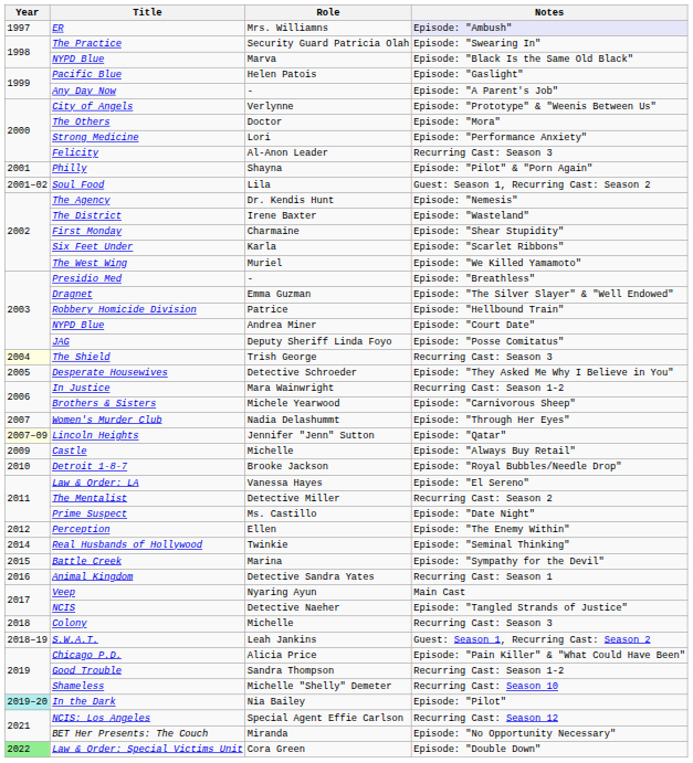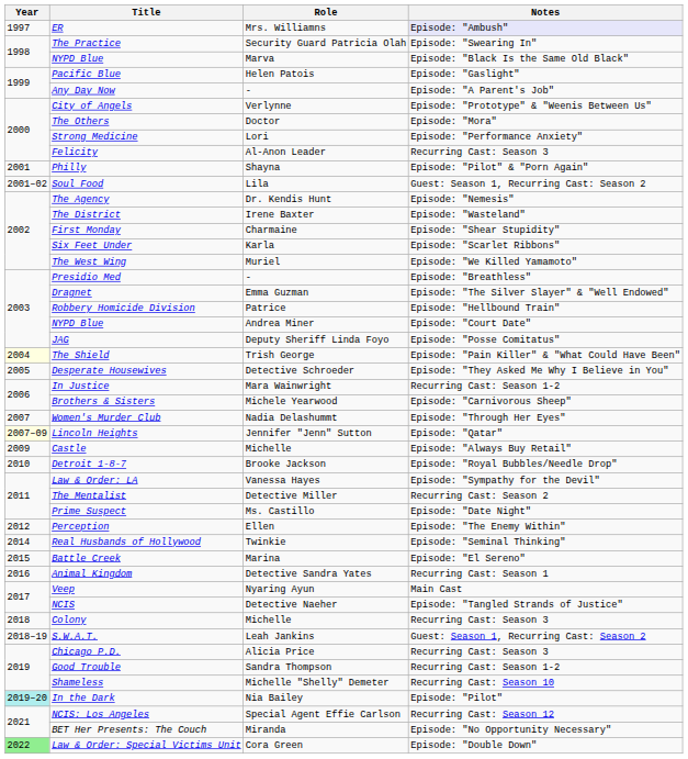 <table class="wikitable sortable">
 <tr>
 <th>Year</th>
 <th>Title</th>
 <th>Role</th>
 <th>Notes</th>
 </tr>
 <tr>
 <td>1997</td>
 <td><em><a href='#'>ER</a></em></td>
 <td>Mrs. Williamns</td>
 <td style="background: lavender;">Episode: "Ambush"</td>
 </tr>
 <tr>
 <td rowspan="2">1998</td>
 <td><em><a href='#'>The Practice</a></em></td>
 <td>Security Guard Patricia Olah</td>
 <td>Episode: "Swearing In"</td>
 </tr>
 <tr>
 <td><em><a href='#'>NYPD Blue</a></em></td>
 <td>Marva</td>
 <td>Episode: "Black Is the Same Old Black"</td>
 </tr>
 <tr>
 <td rowspan="2">1999</td>
 <td><em><a href='#'>Pacific Blue</a></em></td>
 <td>Helen Patois</td>
 <td>Episode: "Gaslight"</td>
 </tr>
 <tr>
 <td><em><a href='#'>Any Day Now</a></em></td>
 <td>-</td>
 <td>Episode: "A Parent's Job"</td>
 </tr>
 <tr>
 <td rowspan="4">2000</td>
 <td><em><a href='#'>City of Angels</a></em></td>
 <td>Verlynne</td>
 <td>Episode: "Prototype" & "Weenis Between Us"</td>
 </tr>
 <tr>
 <td><em><a href='#'>The Others</a></em></td>
 <td>Doctor</td>
 <td>Episode: "Mora"</td>
 </tr>
 <tr>
 <td><em><a href='#'>Strong Medicine</a></em></td>
 <td>Lori</td>
 <td>Episode: "Performance Anxiety"</td>
 </tr>
 <tr>
 <td><em><a href='#'>Felicity</a></em></td>
 <td>Al-Anon Leader</td>
 <td>Recurring Cast: Season 3</td>
 </tr>
 <tr>
 <td>2001</td>
 <td><em><a href='#'>Philly</a></em></td>
 <td>Shayna</td>
 <td>Episode: "Pilot" & "Porn Again"</td>
 </tr>
 <tr>
 <td>2001–02</td>
 <td><em><a href='#'>Soul Food</a></em></td>
 <td>Lila</td>
 <td>Guest: Season 1, Recurring Cast: Season 2</td>
 </tr>
 <tr>
 <td rowspan="5">2002</td>
 <td><em><a href='#'>The Agency</a></em></td>
 <td>Dr. Kendis Hunt</td>
 <td>Episode: "Nemesis"</td>
 </tr>
 <tr>
 <td><em><a href='#'>The District</a></em></td>
 <td>Irene Baxter</td>
 <td>Episode: "Wasteland"</td>
 </tr>
 <tr>
 <td><em><a href='#'>First Monday</a></em></td>
 <td>Charmaine</td>
 <td>Episode: "Shear Stupidity"</td>
 </tr>
 <tr>
 <td><em><a href='#'>Six Feet Under</a></em></td>
 <td>Karla</td>
 <td>Episode: "Scarlet Ribbons"</td>
 </tr>
 <tr>
 <td><em><a href='#'>The West Wing</a></em></td>
 <td>Muriel</td>
 <td>Episode: "We Killed Yamamoto"</td>
 </tr>
 <tr>
 <td rowspan="5">2003</td>
 <td><em><a href='#'>Presidio Med</a></em></td>
 <td>-</td>
 <td>Episode: "Breathless"</td>
 </tr>
 <tr>
 <td><em><a href='#'>Dragnet</a></em></td>
 <td>Emma Guzman</td>
 <td>Episode: "The Silver Slayer" & "Well Endowed"</td>
 </tr>
 <tr>
 <td><em><a href='#'>Robbery Homicide Division</a></em></td>
 <td>Patrice</td>
 <td>Episode: "Hellbound Train"</td>
 </tr>
 <tr>
 <td><em><a href='#'>NYPD Blue</a></em></td>
 <td>Andrea Miner</td>
 <td>Episode: "Court Date"</td>
 </tr>
 <tr>
 <td><em><a href='#'>JAG</a></em></td>
 <td>Deputy Sheriff Linda Foyo</td>
 <td>Episode: "Posse Comitatus"</td>
 </tr>
 <tr>
 <td style="background: lightyellow;">2004</td>
 <td><em><a href='#'>The Shield</a></em></td>
 <td>Trish George</td>
-<td>Recurring Cast: Season 3</td>
+<td>Episode: "Pain Killer" & "What Could Have Been"</td>
 </tr>
 <tr>
 <td>2005</td>
 <td><em><a href='#'>Desperate Housewives</a></em></td>
 <td>Detective Schroeder</td>
 <td>Episode: "They Asked Me Why I Believe in You"</td>
 </tr>
 <tr>
 <td rowspan="2">2006</td>
 <td><em><a href='#'>In Justice</a></em></td>
 <td>Mara Wainwright</td>
 <td>Recurring Cast: Season 1-2</td>
 </tr>
 <tr>
 <td><em><a href='#'>Brothers & Sisters</a></em></td>
 <td>Michele Yearwood</td>
 <td>Episode: "Carnivorous Sheep"</td>
 </tr>
 <tr>
 <td>2007</td>
 <td><em><a href='#'>Women's Murder Club</a></em></td>
 <td>Nadia Delashummt</td>
 <td>Episode: "Through Her Eyes"</td>
 </tr>
 <tr>
 <td style="background: lightyellow;">2007–09</td>
 <td><em><a href='#'>Lincoln Heights</a></em></td>
 <td>Jennifer "Jenn" Sutton</td>
 <td>Episode: "Qatar"</td>
 </tr>
 <tr>
 <td>2009</td>
 <td><em><a href='#'>Castle</a></em></td>
 <td>Michelle</td>
 <td>Episode: "Always Buy Retail"</td>
 </tr>
 <tr>
 <td>2010</td>
 <td><em><a href='#'>Detroit 1-8-7</a></em></td>
 <td>Brooke Jackson</td>
 <td>Episode: "Royal Bubbles/Needle Drop"</td>
 </tr>
 <tr>
 <td rowspan="3">2011</td>
 <td><em><a href='#'>Law & Order: LA</a></em></td>
 <td>Vanessa Hayes</td>
-<td>Episode: "El Sereno"</td>
+<td>Episode: "Sympathy for the Devil"</td>
 </tr>
 <tr>
 <td><em><a href='#'>The Mentalist</a></em></td>
 <td>Detective Miller</td>
 <td>Recurring Cast: Season 2</td>
 </tr>
 <tr>
 <td><em><a href='#'>Prime Suspect</a></em></td>
 <td>Ms. Castillo</td>
 <td>Episode: "Date Night"</td>
 </tr>
 <tr>
 <td>2012</td>
 <td><em><a href='#'>Perception</a></em></td>
 <td>Ellen</td>
 <td>Episode: "The Enemy Within"</td>
 </tr>
 <tr>
 <td>2014</td>
 <td><em><a href='#'>Real Husbands of Hollywood</a></em></td>
 <td>Twinkie</td>
 <td>Episode: "Seminal Thinking"</td>
 </tr>
 <tr>
 <td>2015</td>
 <td><em><a href='#'>Battle Creek</a></em></td>
 <td>Marina</td>
-<td>Episode: "Sympathy for the Devil"</td>
+<td>Episode: "El Sereno"</td>
 </tr>
 <tr>
 <td>2016</td>
 <td><em><a href='#'>Animal Kingdom</a></em></td>
 <td>Detective Sandra Yates</td>
 <td>Recurring Cast: Season 1</td>
 </tr>
 <tr>
 <td rowspan="2">2017</td>
 <td><em><a href='#'>Veep</a></em></td>
 <td>Nyaring Ayun</td>
 <td>Main Cast</td>
 </tr>
 <tr>
 <td><em><a href='#'>NCIS</a></em></td>
 <td>Detective Naeher</td>
 <td>Episode: "Tangled Strands of Justice"</td>
 </tr>
 <tr>
 <td>2018</td>
 <td><em><a href='#'>Colony</a></em></td>
 <td>Michelle</td>
 <td>Recurring Cast: Season 3</td>
 </tr>
 <tr>
 <td>2018–19</td>
 <td><em><a href='#'>S.W.A.T.</a></em></td>
 <td>Leah Jankins</td>
 <td>Guest: <a href='#'>Season 1</a>, Recurring Cast: <a href='#'>Season 2</a></td>
 </tr>
 <tr>
 <td rowspan="3">2019</td>
 <td><em><a href='#'>Chicago P.D.</a></em></td>
 <td>Alicia Price</td>
-<td>Episode: "Pain Killer" & "What Could Have Been"</td>
+<td>Recurring Cast: Season 3</td>
 </tr>
 <tr>
 <td><em><a href='#'>Good Trouble</a></em></td>
 <td>Sandra Thompson</td>
 <td>Recurring Cast: Season 1-2</td>
 </tr>
 <tr>
 <td><em><a href='#'>Shameless</a></em></td>
 <td>Michelle "Shelly" Demeter</td>
 <td>Recurring Cast: <a href='#'>Season 10</a></td>
 </tr>
 <tr>
 <td style="background: paleturquoise;">2019–20</td>
 <td><em><a href='#'>In the Dark</a></em></td>
 <td>Nia Bailey</td>
 <td>Episode: "Pilot"</td>
 </tr>
 <tr>
 <td rowspan="2">2021</td>
 <td><em><a href='#'>NCIS: Los Angeles</a></em></td>
 <td>Special Agent Effie Carlson</td>
 <td>Recurring Cast: <a href='#'>Season 12</a></td>
 </tr>
 <tr>
 <td><em>BET Her Presents: The Couch</em></td>
 <td>Miranda</td>
 <td>Episode: "No Opportunity Necessary"</td>
 </tr>
 <tr>
 <td style="background: lightgreen;">2022</td>
 <td><em><a href='#'>Law & Order: Special Victims Unit</a></em></td>
 <td>Cora Green</td>
 <td>Episode: "Double Down"</td>
 </tr>
 </table>
